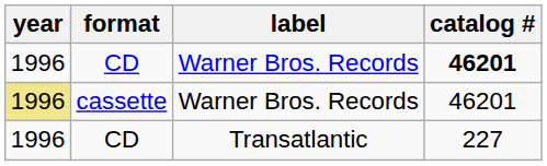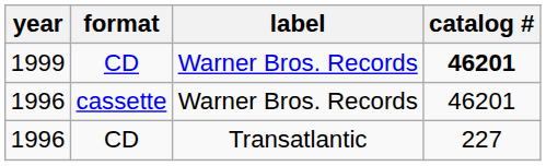 <table class="wikitable" style="text-align:center">
 <tr>
 <th>year</th>
 <th>format</th>
 <th>label</th>
 <th>catalog #</th>
 </tr>
 <tr>
-<td>1996</td>
+<td>1999</td>
 <td><a href='#'>CD</a></td>
 <td><a href='#'>Warner Bros. Records</a></td>
 <td><strong>46201</strong></td>
 </tr>
 <tr>
-<td style="background: khaki;">1996</td>
+<td>1996</td>
 <td><a href='#'>cassette</a></td>
 <td>Warner Bros. Records</td>
 <td>46201</td>
 </tr>
 <tr>
 <td>1996</td>
 <td>CD</td>
 <td>Transatlantic</td>
 <td>227</td>
 </tr>
 </table>
